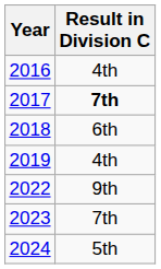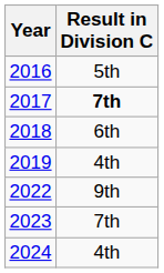 <table class="wikitable" style="text-align:center">
 <tr>
 <th>Year</th>
 <th>Result in<br>Division C</th>
 </tr>
 <tr>
 <td><a href='#'>2016</a></td>
-<td>4th</td>
+<td>5th</td>
 </tr>
 <tr>
 <td><a href='#'>2017</a></td>
 <td><strong>7th</strong></td>
 </tr>
 <tr>
 <td><a href='#'>2018</a></td>
 <td>6th</td>
 </tr>
 <tr>
 <td><a href='#'>2019</a></td>
 <td>4th</td>
 </tr>
 <tr>
 <td><a href='#'>2022</a></td>
 <td>9th</td>
 </tr>
 <tr>
 <td><a href='#'>2023</a></td>
 <td>7th</td>
 </tr>
 <tr>
 <td><a href='#'>2024</a></td>
-<td>5th</td>
+<td>4th</td>
 </tr>
 </table>
